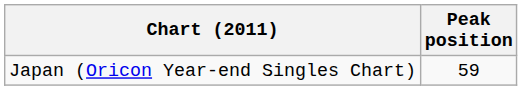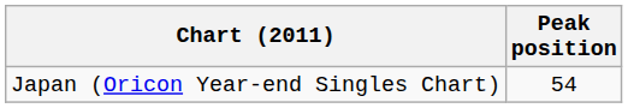 <table class="wikitable sortable" border="1">
 <tr>
 <th>Chart (2011)</th>
 <th>Peak<br>position</th>
 </tr>
 <tr>
 <td>Japan (<a href='#'>Oricon</a> Year-end Singles Chart)</td>
-<td style="text-align:center;">59</td>
+<td style="text-align:center;">54</td>
 </tr>
 </table>
